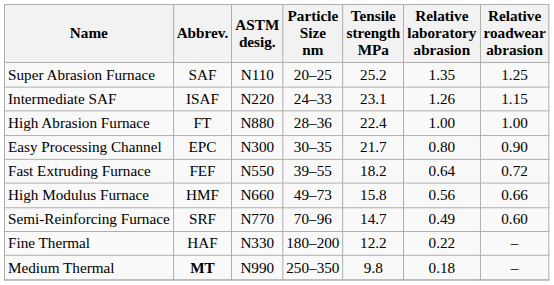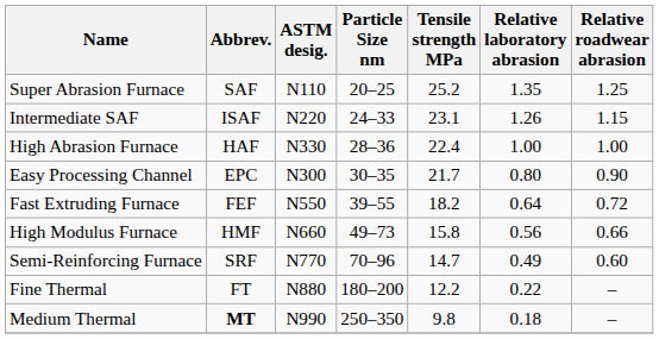 <table class="wikitable">
 <tr>
 <th>Name</th>
 <th>Abbrev.</th>
 <th>ASTM <br> desig.</th>
 <th>Particle<br> Size <br> nm</th>
 <th>Tensile <br>strength <br> MPa</th>
 <th>Relative<br> laboratory<br> abrasion</th>
 <th>Relative <br> roadwear<br> abrasion</th>
 </tr>
 <tr>
 <td>Super Abrasion Furnace</td>
 <td align=center>SAF</td>
 <td align=center>N110</td>
 <td align=center>20–25</td>
 <td align=center>25.2</td>
 <td align=center>1.35</td>
 <td align=center>1.25</td>
 </tr>
 <tr>
 <td>Intermediate SAF</td>
 <td align=center>ISAF</td>
 <td align=center>N220</td>
 <td align=center>24–33</td>
 <td align=center>23.1</td>
 <td align=center>1.26</td>
 <td align=center>1.15</td>
 </tr>
 <tr>
 <td>High Abrasion Furnace</td>
-<td align=center>FT</td>
-<td align=center>N880</td>
+<td align=center>HAF</td>
+<td align=center>N330</td>
 <td align=center>28–36</td>
 <td align=center>22.4</td>
 <td align=center>1.00</td>
 <td align=center>1.00</td>
 </tr>
 <tr>
 <td>Easy Processing Channel</td>
 <td align=center>EPC</td>
 <td align=center>N300</td>
 <td align=center>30–35</td>
 <td align=center>21.7</td>
 <td align=center>0.80</td>
 <td align=center>0.90</td>
 </tr>
 <tr>
 <td>Fast Extruding Furnace</td>
 <td align=center>FEF</td>
 <td align=center>N550</td>
 <td align=center>39–55</td>
 <td align=center>18.2</td>
 <td align=center>0.64</td>
 <td align=center>0.72</td>
 </tr>
 <tr>
 <td>High Modulus Furnace</td>
 <td align=center>HMF</td>
 <td align=center>N660</td>
 <td align=center>49–73</td>
 <td align=center>15.8</td>
 <td align=center>0.56</td>
 <td align=center>0.66</td>
 </tr>
 <tr>
 <td>Semi-Reinforcing Furnace</td>
 <td align=center>SRF</td>
 <td align=center>N770</td>
 <td align=center>70–96</td>
 <td align=center>14.7</td>
 <td align=center>0.49</td>
 <td align=center>0.60</td>
 </tr>
 <tr>
 <td>Fine Thermal</td>
-<td align=center>HAF</td>
-<td align=center>N330</td>
+<td align=center>FT</td>
+<td align=center>N880</td>
 <td align=center>180–200</td>
 <td align=center>12.2</td>
 <td align=center>0.22</td>
 <td align=center>–</td>
 </tr>
 <tr>
 <td>Medium Thermal</td>
 <td align=center><strong>MT</strong></td>
 <td align=center>N990</td>
 <td align=center>250–350</td>
 <td align=center>9.8</td>
 <td align=center>0.18</td>
 <td align=center>–</td>
 </tr>
 <tr>
 </tr>
 </table>
